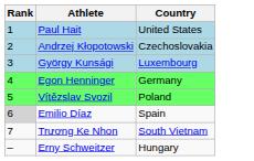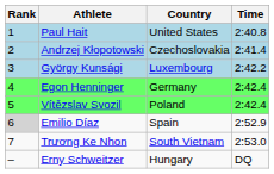 <table class="wikitable">
 <tr>
 <th>Rank</th>
 <th>Athlete</th>
 <th>Country</th>
+<th>Time</th>
 </tr>
 <tr bgcolor=lightblue>
 <td>1</td>
 <td><a href='#'>Paul Hait</a></td>
 <td>United States</td>
+<td>2:40.8</td>
 </tr>
 <tr bgcolor=lightblue>
 <td>2</td>
 <td><a href='#'>Andrzej Kłopotowski</a></td>
 <td>Czechoslovakia</td>
+<td>2:41.4</td>
 </tr>
 <tr bgcolor=lightblue>
 <td>3</td>
 <td><a href='#'>György Kunsági</a></td>
 <td><a href='#'>Luxembourg</a></td>
+<td>2:42.2</td>
 </tr>
 <tr bgcolor=66ff66>
 <td>4</td>
 <td><a href='#'>Egon Henninger</a></td>
 <td>Germany</td>
+<td>2:42.4</td>
 </tr>
 <tr bgcolor=66ff66>
 <td>5</td>
 <td><a href='#'>Vítězslav Svozil</a></td>
 <td>Poland</td>
+<td>2:42.4</td>
 </tr>
 <tr>
 <td style="background: lightgrey;">6</td>
 <td><a href='#'>Emilio Díaz</a></td>
 <td>Spain</td>
+<td>2:52.9</td>
 </tr>
 <tr>
 <td>7</td>
 <td><a href='#'>Trương Ke Nhon</a></td>
 <td><a href='#'>South Vietnam</a></td>
+<td>2:53.0</td>
 </tr>
 <tr>
 <td>–</td>
 <td><a href='#'>Erny Schweitzer</a></td>
 <td>Hungary</td>
+<td>DQ</td>
 </tr>
 </table>
